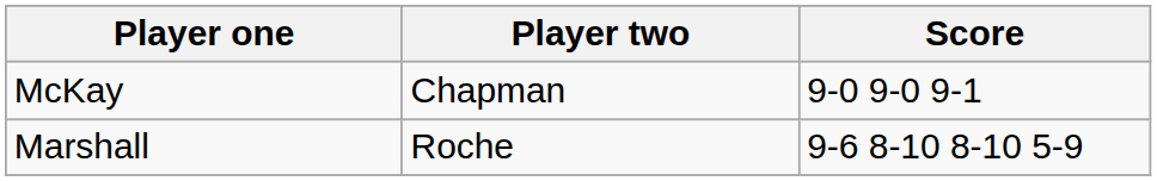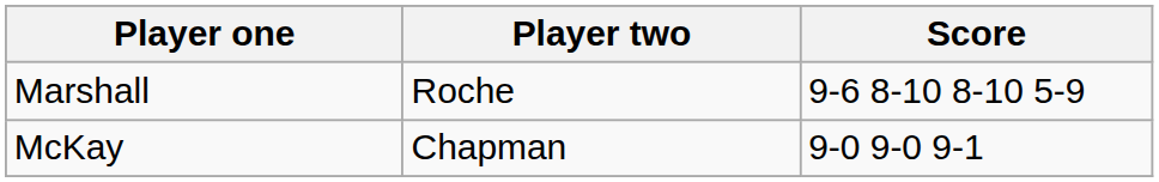 <table class="wikitable">
 <tr>
 <th width=170>Player one</th>
 <th width=170>Player two</th>
 <th width=150>Score</th>
 </tr>
 <tr>
+<td> Marshall</td>
+<td> Roche</td>
+<td>9-6 8-10 8-10 5-9</td>
+</tr>
+<tr>
 <td> McKay</td>
 <td> Chapman</td>
 <td>9-0 9-0 9-1</td>
 </tr>
-<tr>
-<td> Marshall</td>
-<td> Roche</td>
-<td>9-6 8-10 8-10 5-9</td>
-</tr>
 </table>
